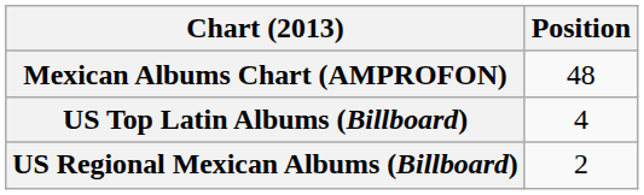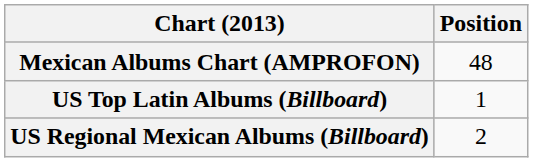 <table class="wikitable sortable plainrowheaders" style="text-align:center;">
 <tr>
 <th scope="col">Chart (2013)</th>
 <th scope="col">Position</th>
 </tr>
 <tr>
 <th scope="row">Mexican Albums Chart (AMPROFON)</th>
 <td>48</td>
 </tr>
 <tr>
 <th scope="row">US Top Latin Albums (<em>Billboard</em>)</th>
-<td>4</td>
+<td>1</td>
 </tr>
 <tr>
 <th scope="row">US Regional Mexican Albums (<em>Billboard</em>)</th>
 <td>2</td>
 </tr>
 </table>
